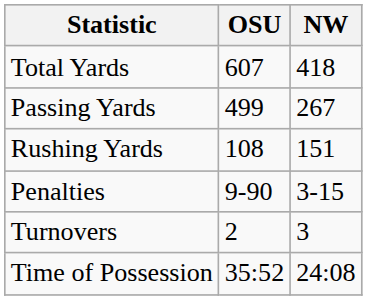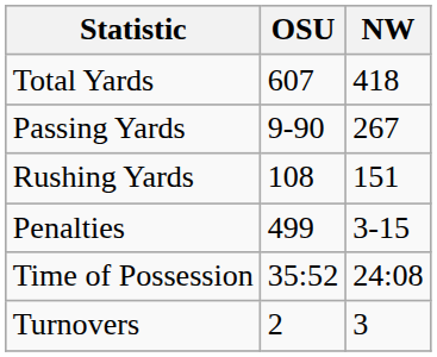 <table class="wikitable">
 <tr>
 <th>Statistic</th>
 <th>OSU</th>
 <th>NW</th>
 </tr>
 <tr>
 <td>Total Yards</td>
 <td>607</td>
 <td>418</td>
 </tr>
 <tr>
 <td>Passing Yards</td>
-<td>499</td>
+<td>9-90</td>
 <td>267</td>
 </tr>
 <tr>
 <td>Rushing Yards</td>
 <td>108</td>
 <td>151</td>
 </tr>
 <tr>
 <td>Penalties</td>
-<td>9-90</td>
+<td>499</td>
 <td>3-15</td>
+</tr>
+<tr>
+<td>Time of Possession</td>
+<td>35:52</td>
+<td>24:08</td>
 </tr>
 <tr>
 <td>Turnovers</td>
 <td>2</td>
 <td>3</td>
 </tr>
-<tr>
-<td>Time of Possession</td>
-<td>35:52</td>
-<td>24:08</td>
-</tr>
 </table>
